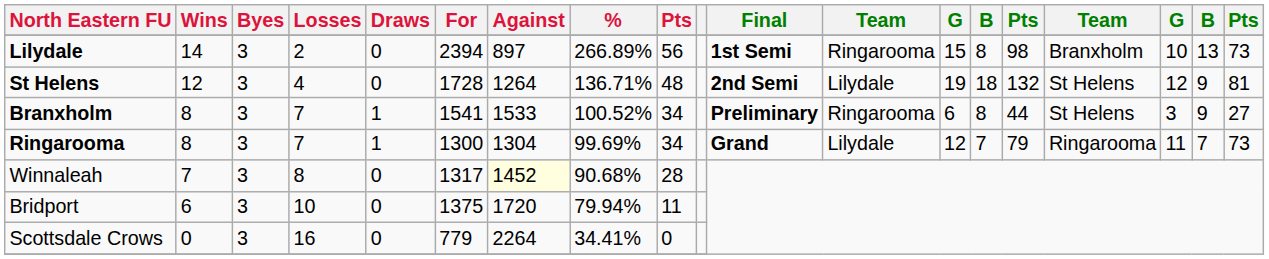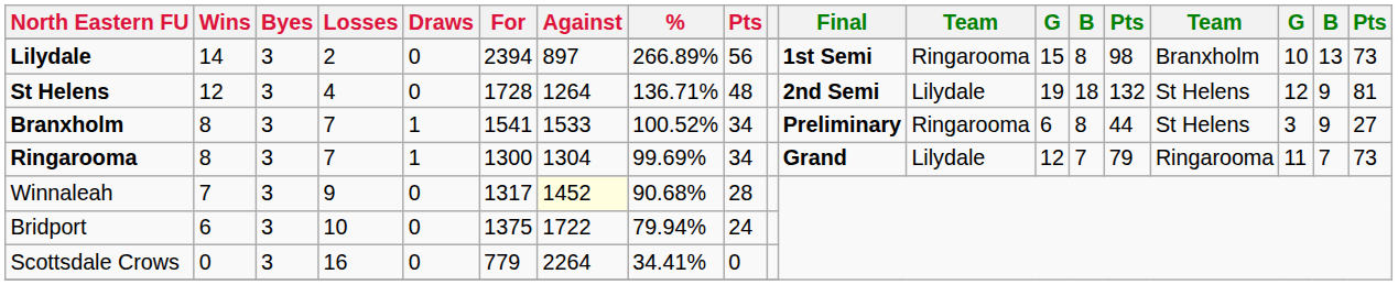 <table style="font-size: 85%; text-align: left;" class="wikitable">
 <tr>
 <th style="color:crimson">North Eastern FU</th>
 <th style="color:crimson">Wins</th>
 <th style="color:crimson">Byes</th>
 <th style="color:crimson">Losses</th>
 <th style="color:crimson">Draws</th>
 <th style="color:crimson">For</th>
 <th style="color:crimson">Against</th>
 <th style="color:crimson">%</th>
 <th style="color:crimson">Pts</th>
 <th></th>
 <th style="color:green">Final</th>
 <th style="color:green">Team</th>
 <th style="color:green">G</th>
 <th style="color:green">B</th>
 <th style="color:green">Pts</th>
 <th style="color:green">Team</th>
 <th style="color:green">G</th>
 <th style="color:green">B</th>
 <th style="color:green">Pts</th>
 </tr>
 <tr>
 </tr>
 <tr>
 </tr>
 <tr>
 <td><strong>	Lilydale	</strong></td>
 <td>14</td>
 <td>3</td>
 <td>2</td>
 <td>0</td>
 <td>2394</td>
 <td>897</td>
 <td>266.89%</td>
 <td>56</td>
 <td></td>
 <td><strong>1st Semi</strong></td>
 <td>Ringarooma</td>
 <td>15</td>
 <td>8</td>
 <td>98</td>
 <td>Branxholm</td>
 <td>10</td>
 <td>13</td>
 <td>73</td>
 </tr>
 <tr>
 <td><strong>	St Helens	</strong></td>
 <td>12</td>
 <td>3</td>
 <td>4</td>
 <td>0</td>
 <td>1728</td>
 <td>1264</td>
 <td>136.71%</td>
 <td>48</td>
 <td></td>
 <td><strong>2nd Semi</strong></td>
 <td>Lilydale</td>
 <td>19</td>
 <td>18</td>
 <td>132</td>
 <td>St Helens</td>
 <td>12</td>
 <td>9</td>
 <td>81</td>
 </tr>
 <tr>
 <td><strong>	Branxholm	</strong></td>
 <td>8</td>
 <td>3</td>
 <td>7</td>
 <td>1</td>
 <td>1541</td>
 <td>1533</td>
 <td>100.52%</td>
 <td>34</td>
 <td></td>
 <td><strong>Preliminary</strong></td>
 <td>Ringarooma</td>
 <td>6</td>
 <td>8</td>
 <td>44</td>
 <td>St Helens</td>
 <td>3</td>
 <td>9</td>
 <td>27</td>
 </tr>
 <tr>
 <td><strong>	Ringarooma	</strong></td>
 <td>8</td>
 <td>3</td>
 <td>7</td>
 <td>1</td>
 <td>1300</td>
 <td>1304</td>
 <td>99.69%</td>
 <td>34</td>
 <td></td>
 <td><strong>Grand</strong></td>
 <td>Lilydale</td>
 <td>12</td>
 <td>7</td>
 <td>79</td>
 <td>Ringarooma</td>
 <td>11</td>
 <td>7</td>
 <td>73</td>
 </tr>
 <tr>
 <td>Winnaleah</td>
 <td>7</td>
 <td>3</td>
-<td>8</td>
+<td>9</td>
 <td>0</td>
 <td>1317</td>
 <td style="background: lightyellow;">1452</td>
 <td>90.68%</td>
 <td>28</td>
 <td></td>
 </tr>
 <tr>
 <td>Bridport</td>
 <td>6</td>
 <td>3</td>
 <td>10</td>
 <td>0</td>
 <td>1375</td>
-<td>1720</td>
+<td>1722</td>
 <td>79.94%</td>
-<td>11</td>
+<td>24</td>
 <td></td>
 </tr>
 <tr>
 <td>Scottsdale Crows</td>
 <td>0</td>
 <td>3</td>
 <td>16</td>
 <td>0</td>
 <td>779</td>
 <td>2264</td>
 <td>34.41%</td>
 <td>0</td>
 <td></td>
 </tr>
 <tr>
 </tr>
 </table>
